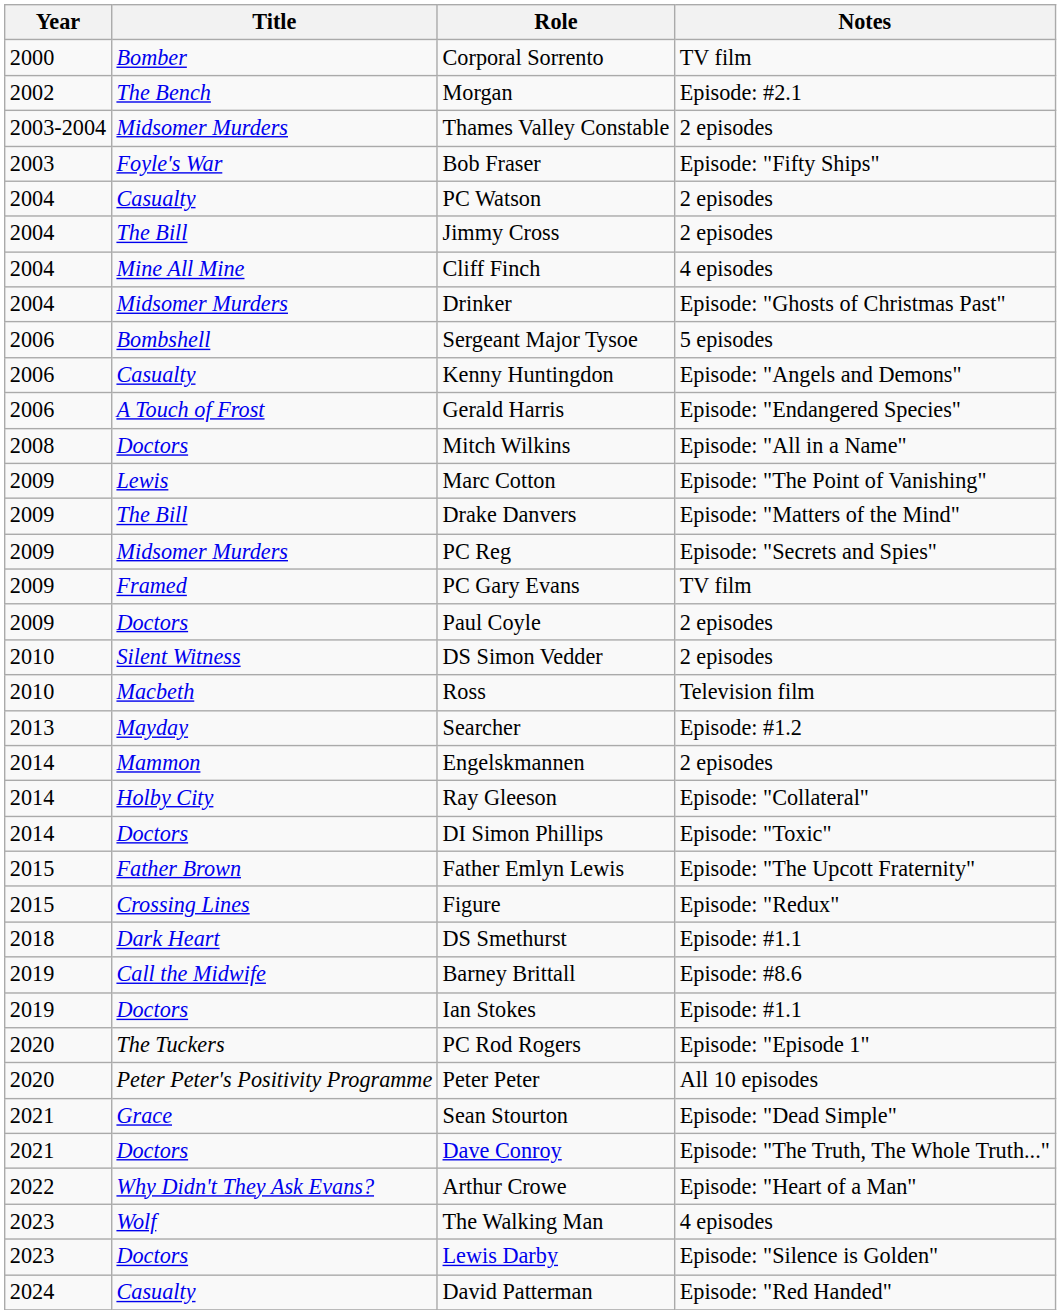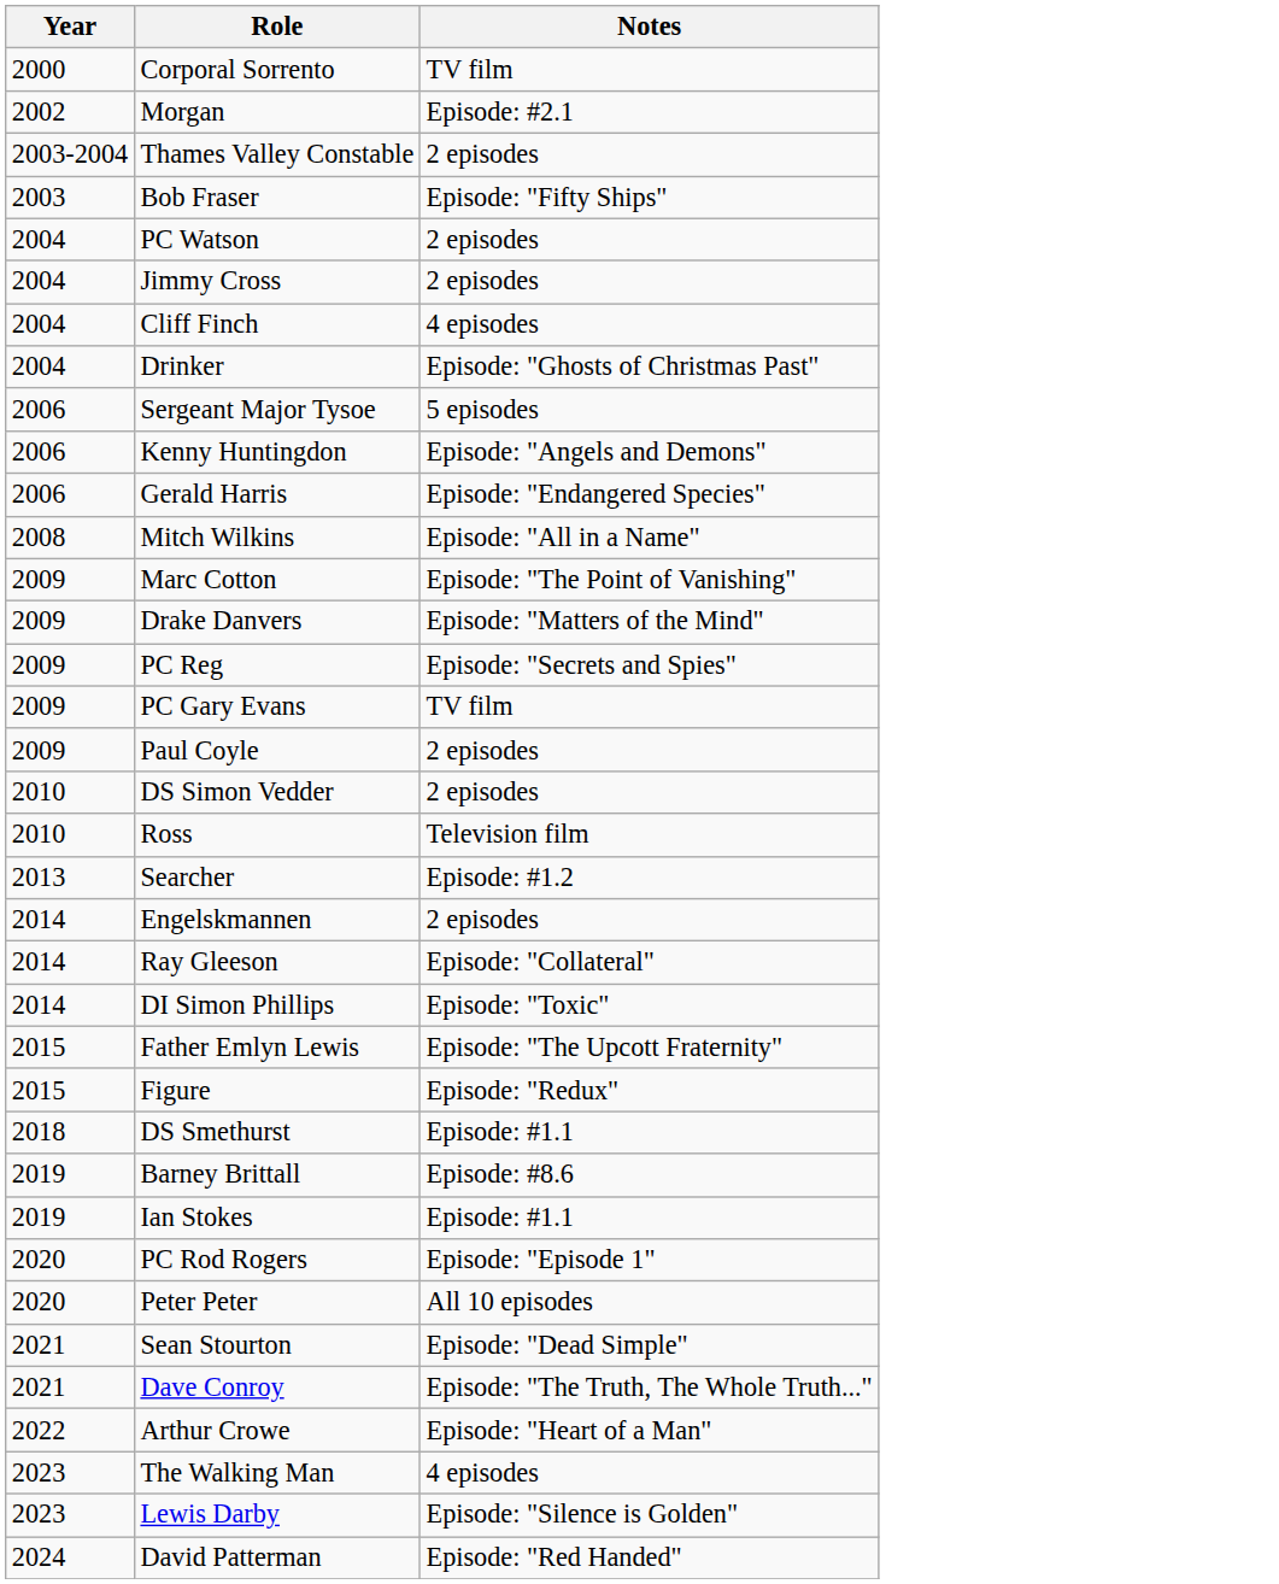 <table class="wikitable">
 <tr>
 <th>Year</th>
-<th>Title</th>
 <th>Role</th>
 <th>Notes</th>
 </tr>
 <tr>
 <td>2000</td>
-<td><em><a href='#'>Bomber</a></em></td>
 <td>Corporal Sorrento</td>
 <td>TV film</td>
 </tr>
 <tr>
 <td>2002</td>
-<td><em><a href='#'>The Bench</a></em></td>
 <td>Morgan</td>
 <td>Episode: #2.1</td>
 </tr>
 <tr>
 <td>2003-2004</td>
-<td><em><a href='#'>Midsomer Murders</a></em></td>
 <td>Thames Valley Constable</td>
 <td>2 episodes</td>
 </tr>
 <tr>
 <td>2003</td>
-<td><em><a href='#'>Foyle's War</a></em></td>
 <td>Bob Fraser</td>
 <td>Episode: "Fifty Ships"</td>
 </tr>
 <tr>
 <td>2004</td>
-<td><em><a href='#'>Casualty</a></em></td>
 <td>PC Watson</td>
 <td>2 episodes</td>
 </tr>
 <tr>
 <td>2004</td>
-<td><em><a href='#'>The Bill</a></em></td>
 <td>Jimmy Cross</td>
 <td>2 episodes</td>
 </tr>
 <tr>
 <td>2004</td>
-<td><em><a href='#'>Mine All Mine</a></em></td>
 <td>Cliff Finch</td>
 <td>4 episodes</td>
 </tr>
 <tr>
 <td>2004</td>
-<td><em><a href='#'>Midsomer Murders</a></em></td>
 <td>Drinker</td>
 <td>Episode: "Ghosts of Christmas Past"</td>
 </tr>
 <tr>
 <td>2006</td>
-<td><em><a href='#'>Bombshell</a></em></td>
 <td>Sergeant Major Tysoe</td>
 <td>5 episodes</td>
 </tr>
 <tr>
 <td>2006</td>
-<td><em><a href='#'>Casualty</a></em></td>
 <td>Kenny Huntingdon</td>
 <td>Episode: "Angels and Demons"</td>
 </tr>
 <tr>
 <td>2006</td>
-<td><em><a href='#'>A Touch of Frost</a></em></td>
 <td>Gerald Harris</td>
 <td>Episode: "Endangered Species"</td>
 </tr>
 <tr>
 <td>2008</td>
-<td><em><a href='#'>Doctors</a></em></td>
 <td>Mitch Wilkins</td>
 <td>Episode: "All in a Name"</td>
 </tr>
 <tr>
 <td>2009</td>
-<td><em><a href='#'>Lewis</a></em></td>
 <td>Marc Cotton</td>
 <td>Episode: "The Point of Vanishing"</td>
 </tr>
 <tr>
 <td>2009</td>
-<td><em><a href='#'>The Bill</a></em></td>
 <td>Drake Danvers</td>
 <td>Episode: "Matters of the Mind"</td>
 </tr>
 <tr>
 <td>2009</td>
-<td><em><a href='#'>Midsomer Murders</a></em></td>
 <td>PC Reg</td>
 <td>Episode: "Secrets and Spies"</td>
 </tr>
 <tr>
 <td>2009</td>
-<td><em><a href='#'>Framed</a></em></td>
 <td>PC Gary Evans</td>
 <td>TV film</td>
 </tr>
 <tr>
 <td>2009</td>
-<td><em><a href='#'>Doctors</a></em></td>
 <td>Paul Coyle</td>
 <td>2 episodes</td>
 </tr>
 <tr>
 <td>2010</td>
-<td><em><a href='#'>Silent Witness</a></em></td>
 <td>DS Simon Vedder</td>
 <td>2 episodes</td>
 </tr>
 <tr>
 <td>2010</td>
-<td><em><a href='#'>Macbeth</a></em></td>
 <td>Ross</td>
 <td>Television film</td>
 </tr>
 <tr>
 <td>2013</td>
-<td><em><a href='#'>Mayday</a></em></td>
 <td>Searcher</td>
 <td>Episode: #1.2</td>
 </tr>
 <tr>
 <td>2014</td>
-<td><em><a href='#'>Mammon</a></em></td>
 <td>Engelskmannen</td>
 <td>2 episodes</td>
 </tr>
 <tr>
 <td>2014</td>
-<td><em><a href='#'>Holby City</a></em></td>
 <td>Ray Gleeson</td>
 <td>Episode: "Collateral"</td>
 </tr>
 <tr>
 <td>2014</td>
-<td><em><a href='#'>Doctors</a></em></td>
 <td>DI Simon Phillips</td>
 <td>Episode: "Toxic"</td>
 </tr>
 <tr>
 <td>2015</td>
-<td><em><a href='#'>Father Brown</a></em></td>
 <td>Father Emlyn Lewis</td>
 <td>Episode: "The Upcott Fraternity"</td>
 </tr>
 <tr>
 <td>2015</td>
-<td><em><a href='#'>Crossing Lines</a></em></td>
 <td>Figure</td>
 <td>Episode: "Redux"</td>
 </tr>
 <tr>
 <td>2018</td>
-<td><em><a href='#'>Dark Heart</a></em></td>
 <td>DS Smethurst</td>
 <td>Episode: #1.1</td>
 </tr>
 <tr>
 <td>2019</td>
-<td><em><a href='#'>Call the Midwife</a></em></td>
 <td>Barney Brittall</td>
 <td>Episode: #8.6</td>
 </tr>
 <tr>
 <td>2019</td>
-<td><em><a href='#'>Doctors</a></em></td>
 <td>Ian Stokes</td>
 <td>Episode: #1.1</td>
 </tr>
 <tr>
 <td>2020</td>
-<td><em>The Tuckers</em></td>
 <td>PC Rod Rogers</td>
 <td>Episode: "Episode 1"</td>
 </tr>
 <tr>
 <td>2020</td>
-<td><em>Peter Peter's Positivity Programme</em></td>
 <td>Peter Peter</td>
 <td>All 10 episodes</td>
 </tr>
 <tr>
 <td>2021</td>
-<td><a href='#'><em>Grace</em></a></td>
 <td>Sean Stourton</td>
 <td>Episode: "Dead Simple"</td>
 </tr>
 <tr>
 <td>2021</td>
-<td><em><a href='#'>Doctors</a></em></td>
 <td><a href='#'>Dave Conroy</a></td>
 <td>Episode: "The Truth, The Whole Truth..."</td>
 </tr>
 <tr>
 <td>2022</td>
-<td><em><a href='#'>Why Didn't They Ask Evans?</a></em></td>
 <td>Arthur Crowe</td>
 <td>Episode: "Heart of a Man"</td>
 </tr>
 <tr>
 <td>2023</td>
-<td><em><a href='#'>Wolf</a></em></td>
 <td>The Walking Man</td>
 <td>4 episodes</td>
 </tr>
 <tr>
 <td>2023</td>
-<td><em><a href='#'>Doctors</a></em></td>
 <td><a href='#'>Lewis Darby</a></td>
 <td>Episode: "Silence is Golden"</td>
 </tr>
 <tr>
 <td>2024</td>
-<td><em><a href='#'>Casualty</a></em></td>
 <td>David Patterman</td>
 <td>Episode: "Red Handed"</td>
 </tr>
 </table>
